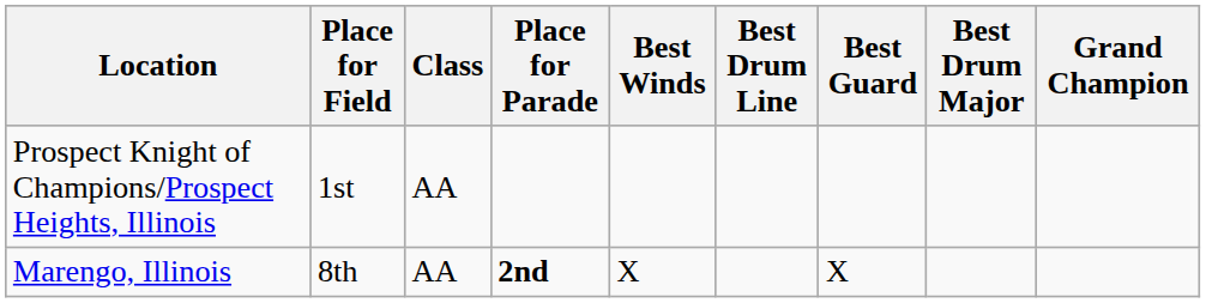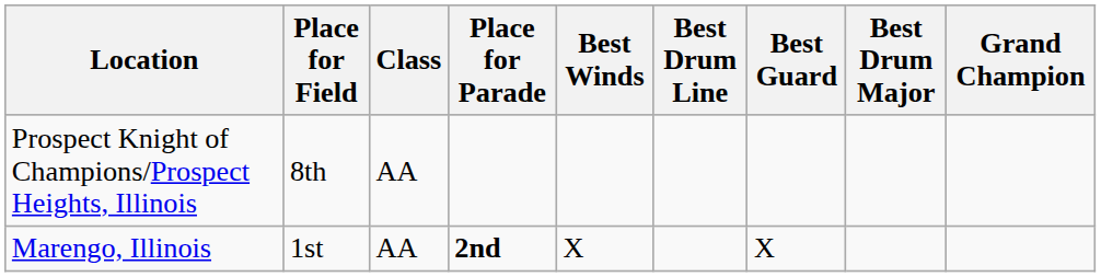 <table class="wikitable">
 <tr>
 <th>Location</th>
 <th>Place for Field</th>
 <th>Class</th>
 <th>Place for Parade</th>
 <th>Best Winds</th>
 <th>Best Drum Line</th>
 <th>Best Guard</th>
 <th>Best Drum Major</th>
 <th>Grand Champion</th>
 </tr>
 <tr>
 <td>Prospect Knight of Champions/<a href='#'>Prospect Heights, Illinois</a></td>
-<td>1st</td>
+<td>8th</td>
 <td>AA</td>
 <td></td>
 <td></td>
 <td></td>
 <td></td>
 <td></td>
 <td></td>
 </tr>
 <tr>
 <td><a href='#'>Marengo, Illinois</a></td>
-<td>8th</td>
+<td>1st</td>
 <td>AA</td>
 <td><strong>2nd</strong></td>
 <td>X</td>
 <td></td>
 <td>X</td>
 <td></td>
 <td></td>
 </tr>
 </table>
